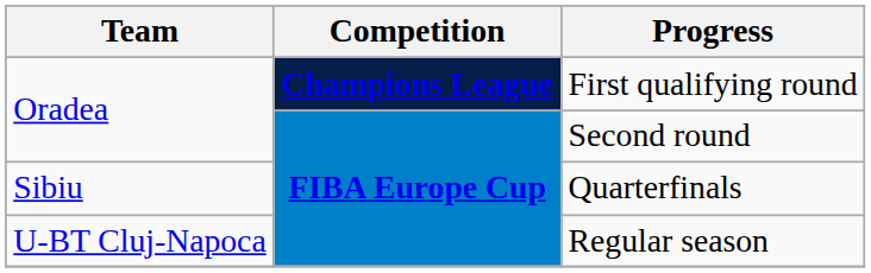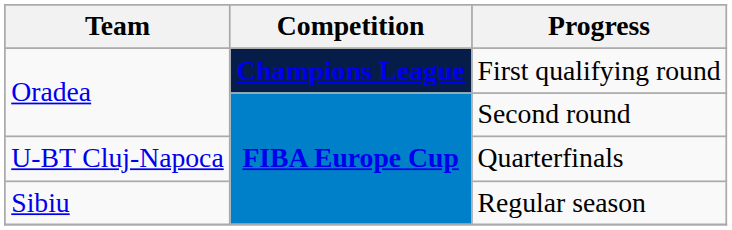 <table class="wikitable sortable">
 <tr>
 <th>Team</th>
 <th>Competition</th>
 <th>Progress</th>
 </tr>
 <tr>
 <td rowspan=2><a href='#'>Oradea</a></td>
 <td rowspan="1" style="background-color:#071D49;color:#D0D3D4;text-align:center"><strong><a href='#'><span>Champions League</span></a></strong></td>
 <td>First qualifying round</td>
 </tr>
 <tr>
 <td rowspan=3 style="background-color:#0080C8;color:white;text-align:center"><strong><a href='#'><span>FIBA Europe Cup</span></a></strong></td>
 <td>Second round</td>
 </tr>
 <tr>
-<td><a href='#'>Sibiu</a></td>
+<td><a href='#'>U-BT Cluj-Napoca</a></td>
 <td>Quarterfinals</td>
 </tr>
 <tr>
-<td><a href='#'>U-BT Cluj-Napoca</a></td>
+<td><a href='#'>Sibiu</a></td>
 <td>Regular season</td>
 </tr>
 <tr>
 </tr>
 </table>
